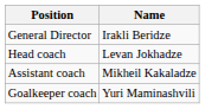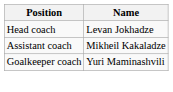 <table class="wikitable">
 <tr>
 <th>Position</th>
 <th>Name</th>
-</tr>
-<tr>
-<td>General Director</td>
-<td>Irakli Beridze</td>
 </tr>
 <tr>
 <td>Head coach</td>
 <td>Levan Jokhadze</td>
 </tr>
 <tr>
 <td>Assistant coach</td>
 <td>Mikheil Kakaladze</td>
 </tr>
 <tr>
 <td>Goalkeeper coach</td>
 <td>Yuri Maminashvili</td>
 </tr>
 </table>
